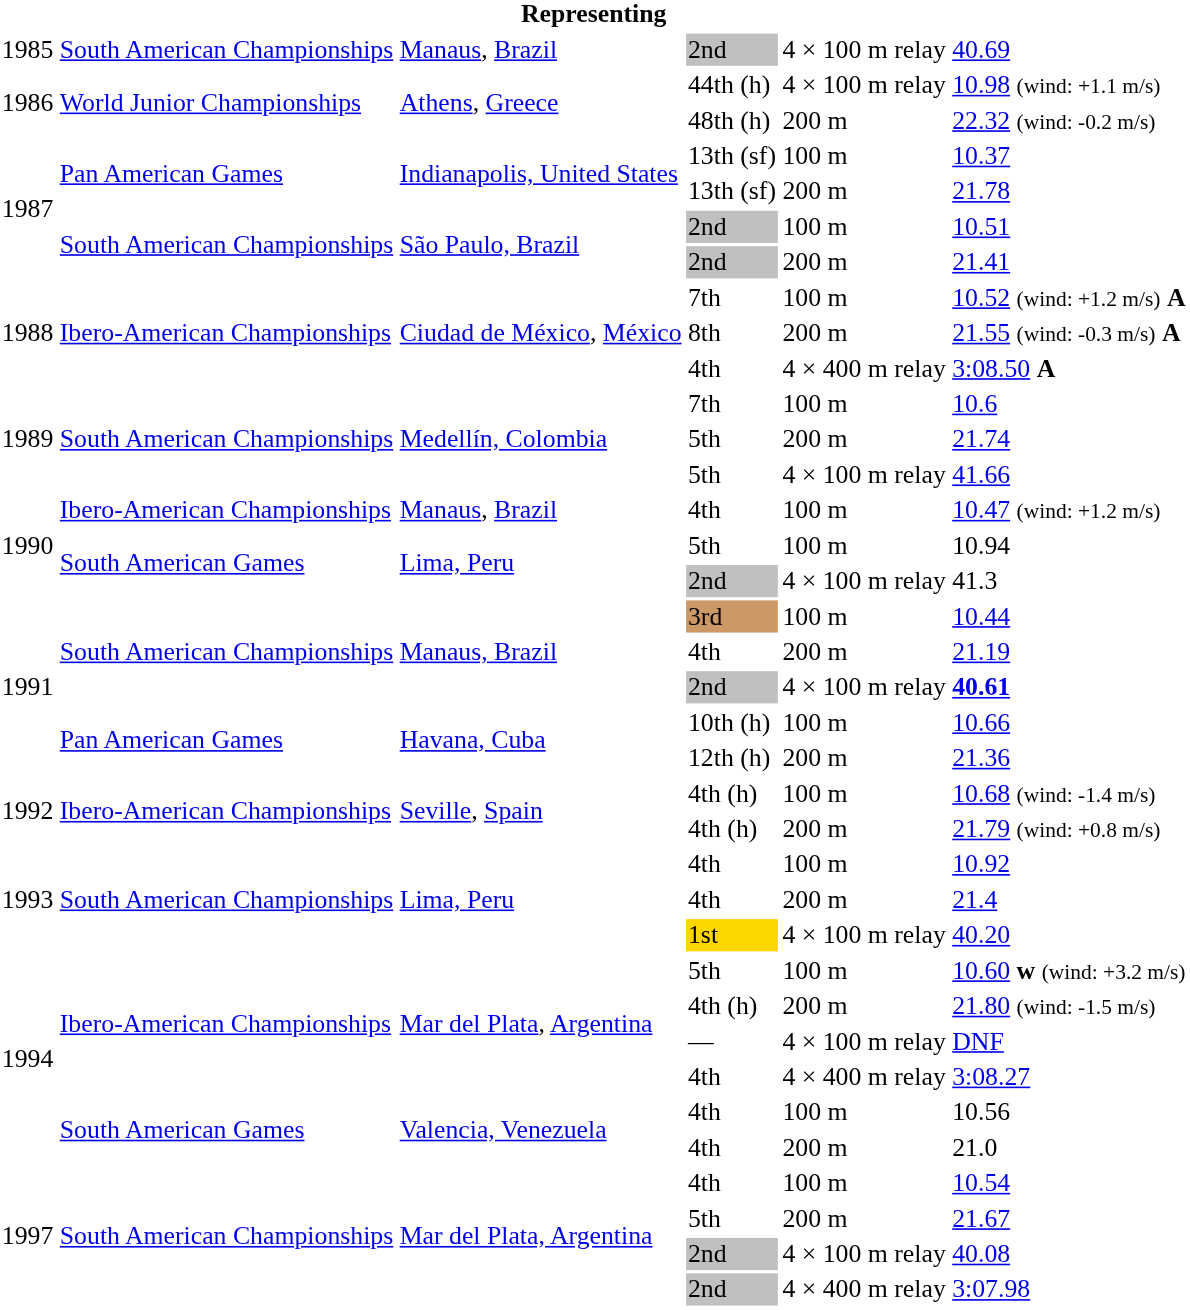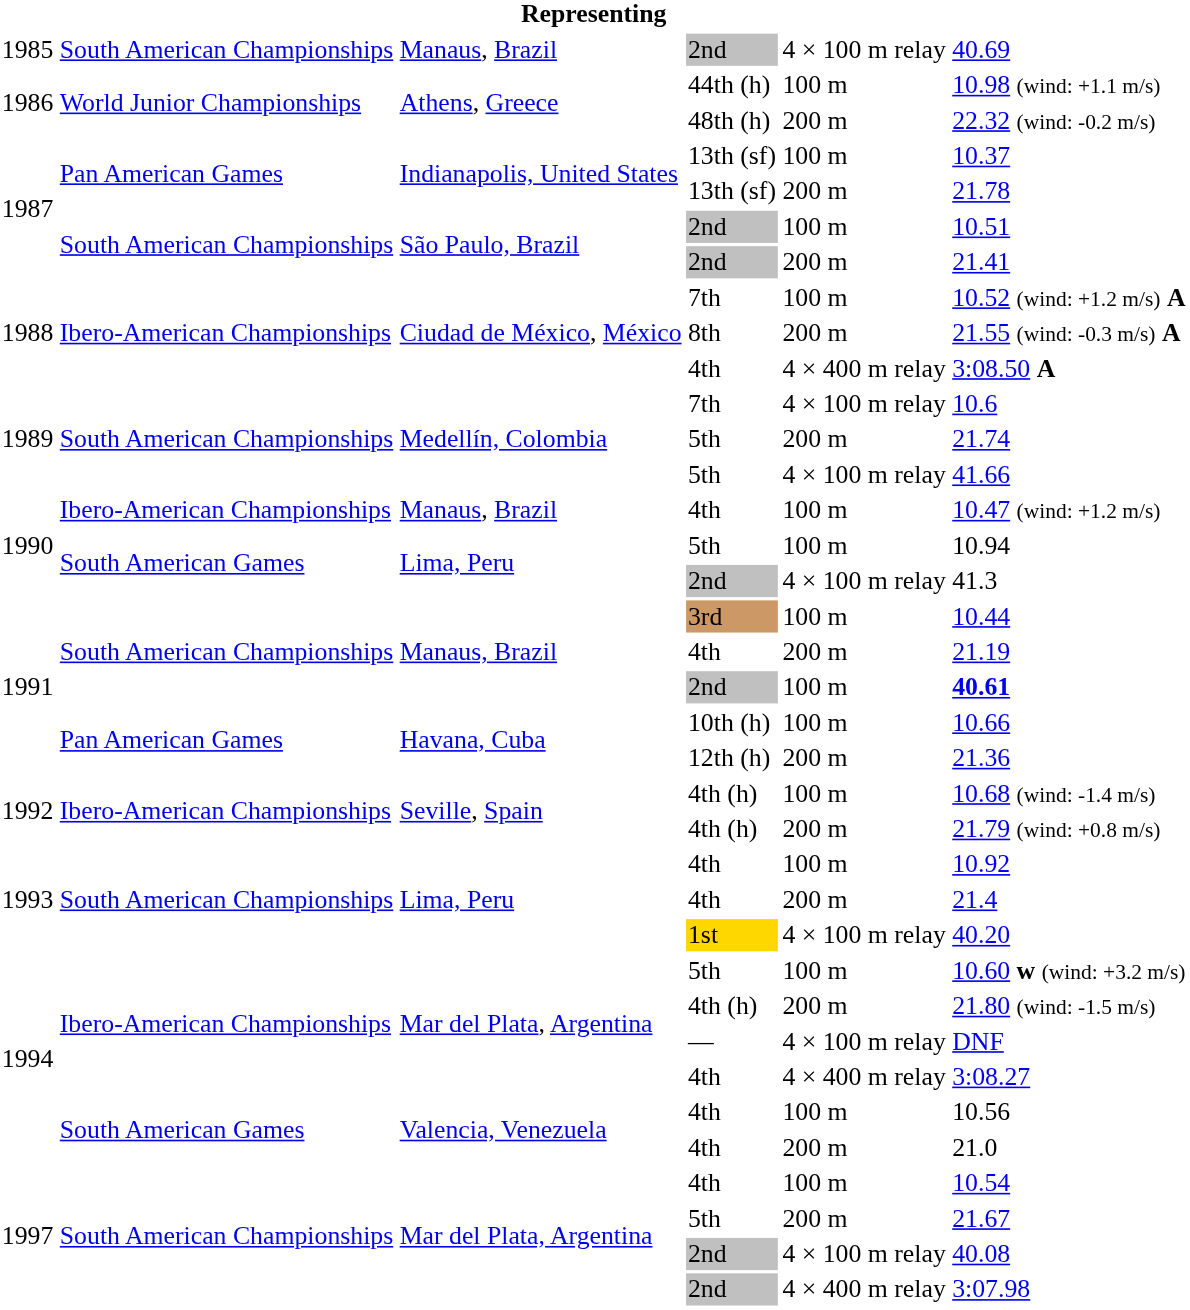 <table>
 <tr>
 <th colspan="6">Representing </th>
 </tr>
 <tr>
 <td>1985</td>
 <td><a href='#'>South American Championships</a></td>
 <td><a href='#'>Manaus</a>, <a href='#'>Brazil</a></td>
 <td bgcolor=silver>2nd</td>
 <td>4 × 100 m relay</td>
 <td><a href='#'>40.69</a></td>
 </tr>
 <tr>
 <td rowspan=2>1986</td>
 <td rowspan=2><a href='#'>World Junior Championships</a></td>
 <td rowspan=2><a href='#'>Athens</a>, <a href='#'>Greece</a></td>
 <td>44th (h)</td>
-<td>4 × 100 m relay</td>
+<td>100 m</td>
 <td><a href='#'>10.98</a> <small>(wind: +1.1 m/s)</small></td>
 </tr>
 <tr>
 <td>48th (h)</td>
 <td>200 m</td>
 <td><a href='#'>22.32</a> <small>(wind: -0.2 m/s)</small></td>
 </tr>
 <tr>
 <td rowspan=4>1987</td>
 <td rowspan=2><a href='#'>Pan American Games</a></td>
 <td rowspan=2><a href='#'>Indianapolis, United States</a></td>
 <td>13th (sf)</td>
 <td>100 m</td>
 <td><a href='#'>10.37</a></td>
 </tr>
 <tr>
 <td>13th (sf)</td>
 <td>200 m</td>
 <td><a href='#'>21.78</a></td>
 </tr>
 <tr>
 <td rowspan=2><a href='#'>South American Championships</a></td>
 <td rowspan=2><a href='#'>São Paulo, Brazil</a></td>
 <td bgcolor="silver">2nd</td>
 <td>100 m</td>
 <td><a href='#'>10.51</a></td>
 </tr>
 <tr>
 <td bgcolor="silver">2nd</td>
 <td>200 m</td>
 <td><a href='#'>21.41</a></td>
 </tr>
 <tr>
 <td rowspan=3>1988</td>
 <td rowspan=3><a href='#'>Ibero-American Championships</a></td>
 <td rowspan=3><a href='#'>Ciudad de México</a>, <a href='#'>México</a></td>
 <td>7th</td>
 <td>100 m</td>
 <td><a href='#'>10.52</a> <small>(wind: +1.2 m/s)</small> <strong>A</strong></td>
 </tr>
 <tr>
 <td>8th</td>
 <td>200 m</td>
 <td><a href='#'>21.55</a> <small>(wind: -0.3 m/s)</small> <strong>A</strong></td>
 </tr>
 <tr>
 <td>4th</td>
 <td>4 × 400 m relay</td>
 <td><a href='#'>3:08.50</a> <strong>A</strong></td>
 </tr>
 <tr>
 <td rowspan=3>1989</td>
 <td rowspan=3><a href='#'>South American Championships</a></td>
 <td rowspan=3><a href='#'>Medellín, Colombia</a></td>
 <td>7th</td>
-<td>100 m</td>
+<td>4 × 100 m relay</td>
 <td><a href='#'>10.6</a></td>
 </tr>
 <tr>
 <td>5th</td>
 <td>200 m</td>
 <td><a href='#'>21.74</a></td>
 </tr>
 <tr>
 <td>5th</td>
 <td>4 × 100 m relay</td>
 <td><a href='#'>41.66</a></td>
 </tr>
 <tr>
 <td rowspan=3>1990</td>
 <td><a href='#'>Ibero-American Championships</a></td>
 <td><a href='#'>Manaus</a>, <a href='#'>Brazil</a></td>
 <td>4th</td>
 <td>100 m</td>
 <td><a href='#'>10.47</a> <small>(wind: +1.2 m/s)</small></td>
 </tr>
 <tr>
 <td rowspan=2><a href='#'>South American Games</a></td>
 <td rowspan=2><a href='#'>Lima, Peru</a></td>
 <td>5th</td>
 <td>100 m</td>
 <td>10.94</td>
 </tr>
 <tr>
 <td bgcolor=silver>2nd</td>
 <td>4 × 100 m relay</td>
 <td>41.3</td>
 </tr>
 <tr>
 <td rowspan=5>1991</td>
 <td rowspan=3><a href='#'>South American Championships</a></td>
 <td rowspan=3><a href='#'>Manaus, Brazil</a></td>
 <td bgcolor="cc9966">3rd</td>
 <td>100 m</td>
 <td><a href='#'>10.44</a></td>
 </tr>
 <tr>
 <td>4th</td>
 <td>200 m</td>
 <td><a href='#'>21.19</a></td>
 </tr>
 <tr>
 <td bgcolor=silver>2nd</td>
-<td>4 × 100 m relay</td>
+<td>100 m</td>
 <td><strong><a href='#'>40.61</a></strong></td>
 </tr>
 <tr>
 <td rowspan=2><a href='#'>Pan American Games</a></td>
 <td rowspan=2><a href='#'>Havana, Cuba</a></td>
 <td>10th (h)</td>
 <td>100 m</td>
 <td><a href='#'>10.66</a></td>
 </tr>
 <tr>
 <td>12th (h)</td>
 <td>200 m</td>
 <td><a href='#'>21.36</a></td>
 </tr>
 <tr>
 <td rowspan=2>1992</td>
 <td rowspan=2><a href='#'>Ibero-American Championships</a></td>
 <td rowspan=2><a href='#'>Seville</a>, <a href='#'>Spain</a></td>
 <td>4th (h)</td>
 <td>100 m</td>
 <td><a href='#'>10.68</a> <small>(wind: -1.4 m/s)</small></td>
 </tr>
 <tr>
 <td>4th (h)</td>
 <td>200 m</td>
 <td><a href='#'>21.79</a> <small>(wind: +0.8 m/s)</small></td>
 </tr>
 <tr>
 <td rowspan=3>1993</td>
 <td rowspan=3><a href='#'>South American Championships</a></td>
 <td rowspan=3><a href='#'>Lima, Peru</a></td>
 <td>4th</td>
 <td>100 m</td>
 <td><a href='#'>10.92</a></td>
 </tr>
 <tr>
 <td>4th</td>
 <td>200 m</td>
 <td><a href='#'>21.4</a></td>
 </tr>
 <tr>
 <td bgcolor=gold>1st</td>
 <td>4 × 100 m relay</td>
 <td><a href='#'>40.20</a></td>
 </tr>
 <tr>
 <td rowspan=6>1994</td>
 <td rowspan=4><a href='#'>Ibero-American Championships</a></td>
 <td rowspan=4><a href='#'>Mar del Plata</a>, <a href='#'>Argentina</a></td>
 <td>5th</td>
 <td>100 m</td>
 <td><a href='#'>10.60</a> <strong>w</strong> <small>(wind: +3.2 m/s)</small></td>
 </tr>
 <tr>
 <td>4th (h)</td>
 <td>200 m</td>
 <td><a href='#'>21.80</a> <small>(wind: -1.5 m/s)</small></td>
 </tr>
 <tr>
 <td>—</td>
 <td>4 × 100 m relay</td>
 <td><a href='#'>DNF</a></td>
 </tr>
 <tr>
 <td>4th</td>
 <td>4 × 400 m relay</td>
 <td><a href='#'>3:08.27</a></td>
 </tr>
 <tr>
 <td rowspan=2><a href='#'>South American Games</a></td>
 <td rowspan=2><a href='#'>Valencia, Venezuela</a></td>
 <td>4th</td>
 <td>100 m</td>
 <td>10.56</td>
 </tr>
 <tr>
 <td>4th</td>
 <td>200 m</td>
 <td>21.0</td>
 </tr>
 <tr>
 <td rowspan=4>1997</td>
 <td rowspan=4><a href='#'>South American Championships</a></td>
 <td rowspan=4><a href='#'>Mar del Plata, Argentina</a></td>
 <td>4th</td>
 <td>100 m</td>
 <td><a href='#'>10.54</a></td>
 </tr>
 <tr>
 <td>5th</td>
 <td>200 m</td>
 <td><a href='#'>21.67</a></td>
 </tr>
 <tr>
 <td bgcolor=silver>2nd</td>
 <td>4 × 100 m relay</td>
 <td><a href='#'>40.08</a></td>
 </tr>
 <tr>
 <td bgcolor=silver>2nd</td>
 <td>4 × 400 m relay</td>
 <td><a href='#'>3:07.98</a></td>
 </tr>
 </table>
